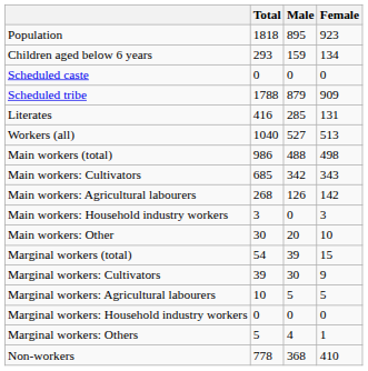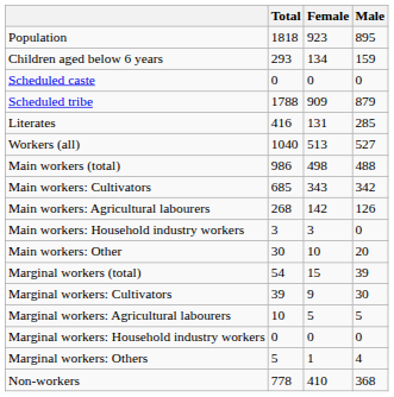 <table class="wikitable sortable">
 <tr>
 <th></th>
 <th>Total</th>
+<th>Female</th>
 <th>Male</th>
-<th>Female</th>
 </tr>
 <tr>
 <td>Population</td>
 <td>1818</td>
+<td>923</td>
 <td>895</td>
-<td>923</td>
 </tr>
 <tr>
 <td>Children aged below 6 years</td>
 <td>293</td>
+<td>134</td>
 <td>159</td>
-<td>134</td>
 </tr>
 <tr>
 <td><a href='#'>Scheduled caste</a></td>
 <td>0</td>
 <td>0</td>
 <td>0</td>
 </tr>
 <tr>
 <td><a href='#'>Scheduled tribe</a></td>
 <td>1788</td>
+<td>909</td>
 <td>879</td>
-<td>909</td>
 </tr>
 <tr>
 <td>Literates</td>
 <td>416</td>
+<td>131</td>
 <td>285</td>
-<td>131</td>
 </tr>
 <tr>
 <td>Workers (all)</td>
 <td>1040</td>
+<td>513</td>
 <td>527</td>
-<td>513</td>
 </tr>
 <tr>
 <td>Main workers (total)</td>
 <td>986</td>
+<td>498</td>
 <td>488</td>
-<td>498</td>
 </tr>
 <tr>
 <td>Main workers: Cultivators</td>
 <td>685</td>
+<td>343</td>
 <td>342</td>
-<td>343</td>
 </tr>
 <tr>
 <td>Main workers: Agricultural labourers</td>
 <td>268</td>
+<td>142</td>
 <td>126</td>
-<td>142</td>
 </tr>
 <tr>
 <td>Main workers: Household industry workers</td>
 <td>3</td>
+<td>3</td>
 <td>0</td>
-<td>3</td>
 </tr>
 <tr>
 <td>Main workers: Other</td>
 <td>30</td>
+<td>10</td>
 <td>20</td>
-<td>10</td>
 </tr>
 <tr>
 <td>Marginal workers (total)</td>
 <td>54</td>
+<td>15</td>
 <td>39</td>
-<td>15</td>
 </tr>
 <tr>
 <td>Marginal workers: Cultivators</td>
 <td>39</td>
+<td>9</td>
 <td>30</td>
-<td>9</td>
 </tr>
 <tr>
 <td>Marginal workers: Agricultural labourers</td>
 <td>10</td>
 <td>5</td>
 <td>5</td>
 </tr>
 <tr>
 <td>Marginal workers: Household industry workers</td>
 <td>0</td>
 <td>0</td>
 <td>0</td>
 </tr>
 <tr>
 <td>Marginal workers: Others</td>
 <td>5</td>
+<td>1</td>
 <td>4</td>
-<td>1</td>
 </tr>
 <tr>
 <td>Non-workers</td>
 <td>778</td>
+<td>410</td>
 <td>368</td>
-<td>410</td>
 </tr>
 </table>
